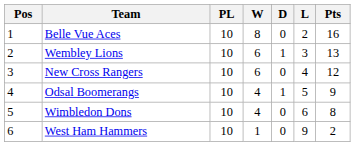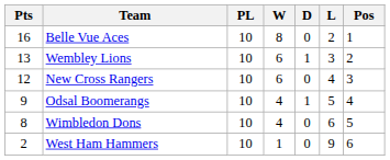 <table class=wikitable width="450" style="background:#FFFFFF;">
 <tr>
-<th>Pos</th>
+<th>Pts</th>
 <th>Team</th>
 <th>PL</th>
 <th>W</th>
 <th>D</th>
 <th>L</th>
-<th>Pts</th>
+<th>Pos</th>
 </tr>
 <tr>
-<td>1</td>
+<td align="center">16</td>
 <td><a href='#'>Belle Vue Aces</a></td>
 <td align="center">10</td>
 <td align="center">8</td>
 <td align="center">0</td>
 <td align="center">2</td>
-<td align="center">16</td>
+<td>1</td>
 </tr>
 <tr>
-<td>2</td>
+<td align="center">13</td>
 <td><a href='#'>Wembley Lions</a></td>
 <td align="center">10</td>
 <td align="center">6</td>
 <td align="center">1</td>
 <td align="center">3</td>
-<td align="center">13</td>
+<td>2</td>
 </tr>
 <tr>
-<td>3</td>
+<td align="center">12</td>
 <td><a href='#'>New Cross Rangers</a></td>
 <td align="center">10</td>
 <td align="center">6</td>
 <td align="center">0</td>
 <td align="center">4</td>
-<td align="center">12</td>
+<td>3</td>
 </tr>
 <tr>
-<td>4</td>
+<td align="center">9</td>
 <td><a href='#'>Odsal Boomerangs</a></td>
 <td align="center">10</td>
 <td align="center">4</td>
 <td align="center">1</td>
 <td align="center">5</td>
-<td align="center">9</td>
+<td>4</td>
 </tr>
 <tr>
-<td>5</td>
+<td align="center">8</td>
 <td><a href='#'>Wimbledon Dons</a></td>
 <td align="center">10</td>
 <td align="center">4</td>
 <td align="center">0</td>
 <td align="center">6</td>
-<td align="center">8</td>
+<td>5</td>
 </tr>
 <tr>
-<td>6</td>
+<td align="center">2</td>
 <td><a href='#'>West Ham Hammers</a></td>
 <td align="center">10</td>
 <td align="center">1</td>
 <td align="center">0</td>
 <td align="center">9</td>
-<td align="center">2</td>
+<td>6</td>
 </tr>
 </table>
